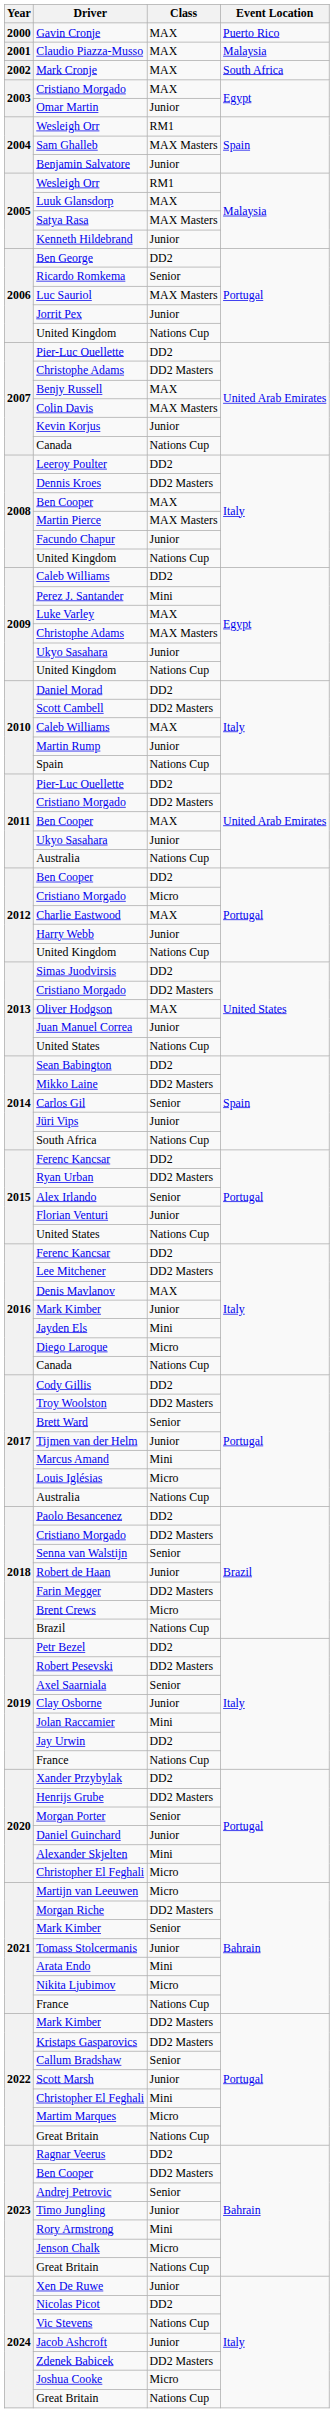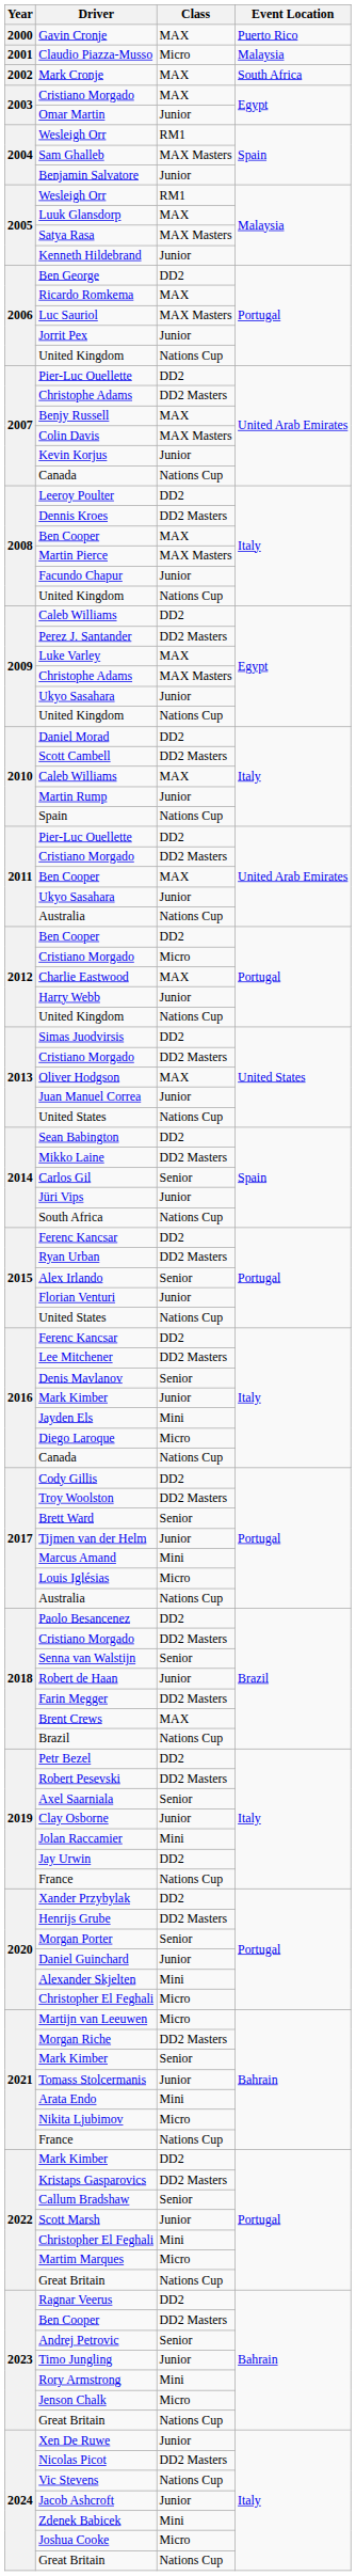 <table class="wikitable">
 <tr>
 <th>Year</th>
 <th>Driver</th>
 <th>Class</th>
 <th>Event Location</th>
 </tr>
 <tr>
 <th>2000</th>
 <td> <a href='#'>Gavin Cronje</a></td>
 <td>MAX</td>
 <td><a href='#'>Puerto Rico</a></td>
 </tr>
 <tr>
 <th>2001</th>
 <td> <a href='#'>Claudio Piazza-Musso</a></td>
-<td>MAX</td>
+<td>Micro</td>
 <td><a href='#'>Malaysia</a></td>
 </tr>
 <tr>
 <th>2002</th>
 <td> <a href='#'>Mark Cronje</a></td>
 <td>MAX</td>
 <td><a href='#'>South Africa</a></td>
 </tr>
 <tr>
 <th rowspan="2">2003</th>
 <td> <a href='#'>Cristiano Morgado</a></td>
 <td>MAX</td>
 <td rowspan="2"><a href='#'>Egypt</a></td>
 </tr>
 <tr>
 <td> <a href='#'>Omar Martin</a></td>
 <td>Junior</td>
 </tr>
 <tr>
 <th rowspan="3">2004</th>
 <td> <a href='#'>Wesleigh Orr</a></td>
 <td>RM1</td>
 <td rowspan="3"><a href='#'>Spain</a></td>
 </tr>
 <tr>
 <td> <a href='#'>Sam Ghalleb</a></td>
 <td>MAX Masters</td>
 </tr>
 <tr>
 <td> <a href='#'>Benjamin Salvatore</a></td>
 <td>Junior</td>
 </tr>
 <tr>
 <th rowspan="4">2005</th>
 <td> <a href='#'>Wesleigh Orr</a></td>
 <td>RM1</td>
 <td rowspan="4"><a href='#'>Malaysia</a></td>
 </tr>
 <tr>
 <td> <a href='#'>Luuk Glansdorp</a></td>
 <td>MAX</td>
 </tr>
 <tr>
 <td> <a href='#'>Satya Rasa</a></td>
 <td>MAX Masters</td>
 </tr>
 <tr>
 <td> <a href='#'>Kenneth Hildebrand</a></td>
 <td>Junior</td>
 </tr>
 <tr>
 <th rowspan="5">2006</th>
 <td> <a href='#'>Ben George</a></td>
 <td>DD2</td>
 <td rowspan="5"><a href='#'>Portugal</a></td>
 </tr>
 <tr>
 <td> <a href='#'>Ricardo Romkema</a></td>
-<td>Senior</td>
+<td>MAX</td>
 </tr>
 <tr>
 <td> <a href='#'>Luc Sauriol</a></td>
 <td>MAX Masters</td>
 </tr>
 <tr>
 <td> <a href='#'>Jorrit Pex</a></td>
 <td>Junior</td>
 </tr>
 <tr>
 <td> United Kingdom</td>
 <td>Nations Cup</td>
 </tr>
 <tr>
 <th rowspan="6">2007</th>
 <td> <a href='#'>Pier-Luc Ouellette</a></td>
 <td>DD2</td>
 <td rowspan="6"><a href='#'>United Arab Emirates</a></td>
 </tr>
 <tr>
 <td> <a href='#'>Christophe Adams</a></td>
 <td>DD2 Masters</td>
 </tr>
 <tr>
 <td> <a href='#'>Benjy Russell</a></td>
 <td>MAX</td>
 </tr>
 <tr>
 <td> <a href='#'>Colin Davis</a></td>
 <td>MAX Masters</td>
 </tr>
 <tr>
 <td> <a href='#'>Kevin Korjus</a></td>
 <td>Junior</td>
 </tr>
 <tr>
 <td> Canada</td>
 <td>Nations Cup</td>
 </tr>
 <tr>
 <th rowspan="6">2008</th>
 <td> <a href='#'>Leeroy Poulter</a></td>
 <td>DD2</td>
 <td rowspan="6"><a href='#'>Italy</a></td>
 </tr>
 <tr>
 <td> <a href='#'>Dennis Kroes</a></td>
 <td>DD2 Masters</td>
 </tr>
 <tr>
 <td> <a href='#'>Ben Cooper</a></td>
 <td>MAX</td>
 </tr>
 <tr>
 <td> <a href='#'>Martin Pierce</a></td>
 <td>MAX Masters</td>
 </tr>
 <tr>
 <td> <a href='#'>Facundo Chapur</a></td>
 <td>Junior</td>
 </tr>
 <tr>
 <td> United Kingdom</td>
 <td>Nations Cup</td>
 </tr>
 <tr>
 <th rowspan="6">2009</th>
 <td> <a href='#'>Caleb Williams</a></td>
 <td>DD2</td>
 <td rowspan="6"><a href='#'>Egypt</a></td>
 </tr>
 <tr>
 <td> <a href='#'>Perez J. Santander</a></td>
-<td>Mini</td>
+<td>DD2 Masters</td>
 </tr>
 <tr>
 <td> <a href='#'>Luke Varley</a></td>
 <td>MAX</td>
 </tr>
 <tr>
 <td> <a href='#'>Christophe Adams</a></td>
 <td>MAX Masters</td>
 </tr>
 <tr>
 <td> <a href='#'>Ukyo Sasahara</a></td>
 <td>Junior</td>
 </tr>
 <tr>
 <td> United Kingdom</td>
 <td>Nations Cup</td>
 </tr>
 <tr>
 <th rowspan="5">2010</th>
 <td> <a href='#'>Daniel Morad</a></td>
 <td>DD2</td>
 <td rowspan="5"><a href='#'>Italy</a></td>
 </tr>
 <tr>
 <td> <a href='#'>Scott Cambell</a></td>
 <td>DD2 Masters</td>
 </tr>
 <tr>
 <td> <a href='#'>Caleb Williams</a></td>
 <td>MAX</td>
 </tr>
 <tr>
 <td> <a href='#'>Martin Rump</a></td>
 <td>Junior</td>
 </tr>
 <tr>
 <td> Spain</td>
 <td>Nations Cup</td>
 </tr>
 <tr>
 <th rowspan="5">2011</th>
 <td> <a href='#'>Pier-Luc Ouellette</a></td>
 <td>DD2</td>
 <td rowspan="5"><a href='#'>United Arab Emirates</a></td>
 </tr>
 <tr>
 <td> <a href='#'>Cristiano Morgado</a></td>
 <td>DD2 Masters</td>
 </tr>
 <tr>
 <td> <a href='#'>Ben Cooper</a></td>
 <td>MAX</td>
 </tr>
 <tr>
 <td> <a href='#'>Ukyo Sasahara</a></td>
 <td>Junior</td>
 </tr>
 <tr>
 <td> Australia</td>
 <td>Nations Cup</td>
 </tr>
 <tr>
 <th rowspan="5">2012</th>
 <td> <a href='#'>Ben Cooper</a></td>
 <td>DD2</td>
 <td rowspan="5"><a href='#'>Portugal</a></td>
 </tr>
 <tr>
 <td> <a href='#'>Cristiano Morgado</a></td>
 <td>Micro</td>
 </tr>
 <tr>
 <td> <a href='#'>Charlie Eastwood</a></td>
 <td>MAX</td>
 </tr>
 <tr>
 <td> <a href='#'>Harry Webb</a></td>
 <td>Junior</td>
 </tr>
 <tr>
 <td> United Kingdom</td>
 <td>Nations Cup</td>
 </tr>
 <tr>
 <th rowspan="5">2013</th>
 <td> <a href='#'>Simas Juodvirsis</a></td>
 <td>DD2</td>
 <td rowspan="5"><a href='#'>United States</a></td>
 </tr>
 <tr>
 <td> <a href='#'>Cristiano Morgado</a></td>
 <td>DD2 Masters</td>
 </tr>
 <tr>
 <td> <a href='#'>Oliver Hodgson</a></td>
 <td>MAX</td>
 </tr>
 <tr>
 <td> <a href='#'>Juan Manuel Correa</a></td>
 <td>Junior</td>
 </tr>
 <tr>
 <td> United States</td>
 <td>Nations Cup</td>
 </tr>
 <tr>
 <th rowspan="5">2014</th>
 <td> <a href='#'>Sean Babington</a></td>
 <td>DD2</td>
 <td rowspan="5"><a href='#'>Spain</a></td>
 </tr>
 <tr>
 <td> <a href='#'>Mikko Laine</a></td>
 <td>DD2 Masters</td>
 </tr>
 <tr>
 <td> <a href='#'>Carlos Gil</a></td>
 <td>Senior</td>
 </tr>
 <tr>
 <td> <a href='#'>Jüri Vips</a></td>
 <td>Junior</td>
 </tr>
 <tr>
 <td> South Africa</td>
 <td>Nations Cup</td>
 </tr>
 <tr>
 <th rowspan="5">2015</th>
 <td> <a href='#'>Ferenc Kancsar</a></td>
 <td>DD2</td>
 <td rowspan="5"><a href='#'>Portugal</a></td>
 </tr>
 <tr>
 <td> <a href='#'>Ryan Urban</a></td>
 <td>DD2 Masters</td>
 </tr>
 <tr>
 <td> <a href='#'>Alex Irlando</a></td>
 <td>Senior</td>
 </tr>
 <tr>
 <td> <a href='#'>Florian Venturi</a></td>
 <td>Junior</td>
 </tr>
 <tr>
 <td> United States</td>
 <td>Nations Cup</td>
 </tr>
 <tr>
 <th rowspan="7">2016</th>
 <td> <a href='#'>Ferenc Kancsar</a></td>
 <td>DD2</td>
 <td rowspan="7"><a href='#'>Italy</a></td>
 </tr>
 <tr>
 <td> <a href='#'>Lee Mitchener</a></td>
 <td>DD2 Masters</td>
 </tr>
 <tr>
 <td> <a href='#'>Denis Mavlanov</a></td>
-<td>MAX</td>
+<td>Senior</td>
 </tr>
 <tr>
 <td> <a href='#'>Mark Kimber</a></td>
 <td>Junior</td>
 </tr>
 <tr>
 <td> <a href='#'>Jayden Els</a></td>
 <td>Mini</td>
 </tr>
 <tr>
 <td> <a href='#'>Diego Laroque</a></td>
 <td>Micro</td>
 </tr>
 <tr>
 <td> Canada</td>
 <td>Nations Cup</td>
 </tr>
 <tr>
 <th rowspan="7">2017</th>
 <td> <a href='#'>Cody Gillis</a></td>
 <td>DD2</td>
 <td rowspan="7"><a href='#'>Portugal</a></td>
 </tr>
 <tr>
 <td> <a href='#'>Troy Woolston</a></td>
 <td>DD2 Masters</td>
 </tr>
 <tr>
 <td> <a href='#'>Brett Ward</a></td>
 <td>Senior</td>
 </tr>
 <tr>
 <td> <a href='#'>Tijmen van der Helm</a></td>
 <td>Junior</td>
 </tr>
 <tr>
 <td> <a href='#'>Marcus Amand</a></td>
 <td>Mini</td>
 </tr>
 <tr>
 <td> <a href='#'>Louis Iglésias</a></td>
 <td>Micro</td>
 </tr>
 <tr>
 <td> Australia</td>
 <td>Nations Cup</td>
 </tr>
 <tr>
 <th rowspan="7">2018</th>
 <td> <a href='#'>Paolo Besancenez</a></td>
 <td>DD2</td>
 <td rowspan="7"><a href='#'>Brazil</a></td>
 </tr>
 <tr>
 <td> <a href='#'>Cristiano Morgado</a></td>
 <td>DD2 Masters</td>
 </tr>
 <tr>
 <td> <a href='#'>Senna van Walstijn</a></td>
 <td>Senior</td>
 </tr>
 <tr>
 <td> <a href='#'>Robert de Haan</a></td>
 <td>Junior</td>
 </tr>
 <tr>
 <td> <a href='#'>Farin Megger</a></td>
 <td>DD2 Masters</td>
 </tr>
 <tr>
 <td> <a href='#'>Brent Crews</a></td>
-<td>Micro</td>
+<td>MAX</td>
 </tr>
 <tr>
 <td> Brazil</td>
 <td>Nations Cup</td>
 </tr>
 <tr>
 <th rowspan="7">2019</th>
 <td> <a href='#'>Petr Bezel</a></td>
 <td>DD2</td>
 <td rowspan="7"><a href='#'>Italy</a></td>
 </tr>
 <tr>
 <td> <a href='#'>Robert Pesevski</a></td>
 <td>DD2 Masters</td>
 </tr>
 <tr>
 <td> <a href='#'>Axel Saarniala</a></td>
 <td>Senior</td>
 </tr>
 <tr>
 <td> <a href='#'>Clay Osborne</a></td>
 <td>Junior</td>
 </tr>
 <tr>
 <td> <a href='#'>Jolan Raccamier</a></td>
 <td>Mini</td>
 </tr>
 <tr>
 <td> <a href='#'>Jay Urwin</a></td>
 <td>DD2</td>
 </tr>
 <tr>
 <td> France</td>
 <td>Nations Cup</td>
 </tr>
 <tr>
 <th rowspan="6">2020</th>
 <td> <a href='#'>Xander Przybylak</a></td>
 <td>DD2</td>
 <td rowspan="6"><a href='#'>Portugal</a></td>
 </tr>
 <tr>
 <td> <a href='#'>Henrijs Grube</a></td>
 <td>DD2 Masters</td>
 </tr>
 <tr>
 <td> <a href='#'>Morgan Porter</a></td>
 <td>Senior</td>
 </tr>
 <tr>
 <td> <a href='#'>Daniel Guinchard</a></td>
 <td>Junior</td>
 </tr>
 <tr>
 <td> <a href='#'>Alexander Skjelten</a></td>
 <td>Mini</td>
 </tr>
 <tr>
 <td> <a href='#'>Christopher El Feghali</a></td>
 <td>Micro</td>
 </tr>
 <tr>
 <th rowspan="7">2021</th>
 <td> <a href='#'>Martijn van Leeuwen</a></td>
 <td>Micro</td>
 <td rowspan="7"><a href='#'>Bahrain</a></td>
 </tr>
 <tr>
 <td> <a href='#'>Morgan Riche</a></td>
 <td>DD2 Masters</td>
 </tr>
 <tr>
 <td> <a href='#'>Mark Kimber</a></td>
 <td>Senior</td>
 </tr>
 <tr>
 <td> <a href='#'>Tomass Stolcermanis</a></td>
 <td>Junior</td>
 </tr>
 <tr>
 <td> <a href='#'>Arata Endo</a></td>
 <td>Mini</td>
 </tr>
 <tr>
 <td> <a href='#'>Nikita Ljubimov</a></td>
 <td>Micro</td>
 </tr>
 <tr>
 <td> France</td>
 <td>Nations Cup</td>
 </tr>
 <tr>
 <th rowspan="7">2022</th>
 <td> <a href='#'>Mark Kimber</a></td>
-<td>DD2 Masters</td>
+<td>DD2</td>
 <td rowspan="7"><a href='#'>Portugal</a></td>
 </tr>
 <tr>
 <td> <a href='#'>Kristaps Gasparovics</a></td>
 <td>DD2 Masters</td>
 </tr>
 <tr>
 <td> <a href='#'>Callum Bradshaw</a></td>
 <td>Senior</td>
 </tr>
 <tr>
 <td> <a href='#'>Scott Marsh</a></td>
 <td>Junior</td>
 </tr>
 <tr>
 <td> <a href='#'>Christopher El Feghali</a></td>
 <td>Mini</td>
 </tr>
 <tr>
 <td> <a href='#'>Martim Marques</a></td>
 <td>Micro</td>
 </tr>
 <tr>
 <td> Great Britain</td>
 <td>Nations Cup</td>
 </tr>
 <tr>
 <th rowspan="7">2023</th>
 <td> <a href='#'>Ragnar Veerus</a></td>
 <td>DD2</td>
 <td rowspan="7"><a href='#'>Bahrain</a></td>
 </tr>
 <tr>
 <td> <a href='#'>Ben Cooper</a></td>
 <td>DD2 Masters</td>
 </tr>
 <tr>
 <td> <a href='#'>Andrej Petrovic</a></td>
 <td>Senior</td>
 </tr>
 <tr>
 <td> <a href='#'>Timo Jungling</a></td>
 <td>Junior</td>
 </tr>
 <tr>
 <td> <a href='#'>Rory Armstrong</a></td>
 <td>Mini</td>
 </tr>
 <tr>
 <td> <a href='#'>Jenson Chalk</a></td>
 <td>Micro</td>
 </tr>
 <tr>
 <td> Great Britain</td>
 <td>Nations Cup</td>
 </tr>
 <tr>
 <th rowspan="7">2024</th>
 <td> <a href='#'>Xen De Ruwe</a></td>
 <td>Junior</td>
 <td rowspan="7"><a href='#'>Italy</a></td>
 </tr>
 <tr>
 <td> <a href='#'>Nicolas Picot</a></td>
-<td>DD2</td>
+<td>DD2 Masters</td>
 </tr>
 <tr>
 <td> <a href='#'>Vic Stevens</a></td>
 <td>Nations Cup</td>
 </tr>
 <tr>
 <td> <a href='#'>Jacob Ashcroft</a></td>
 <td>Junior</td>
 </tr>
 <tr>
 <td> <a href='#'>Zdenek Babicek</a></td>
-<td>DD2 Masters</td>
+<td>Mini</td>
 </tr>
 <tr>
 <td> <a href='#'>Joshua Cooke</a></td>
 <td>Micro</td>
 </tr>
 <tr>
 <td> Great Britain</td>
 <td>Nations Cup</td>
 </tr>
 </table>
